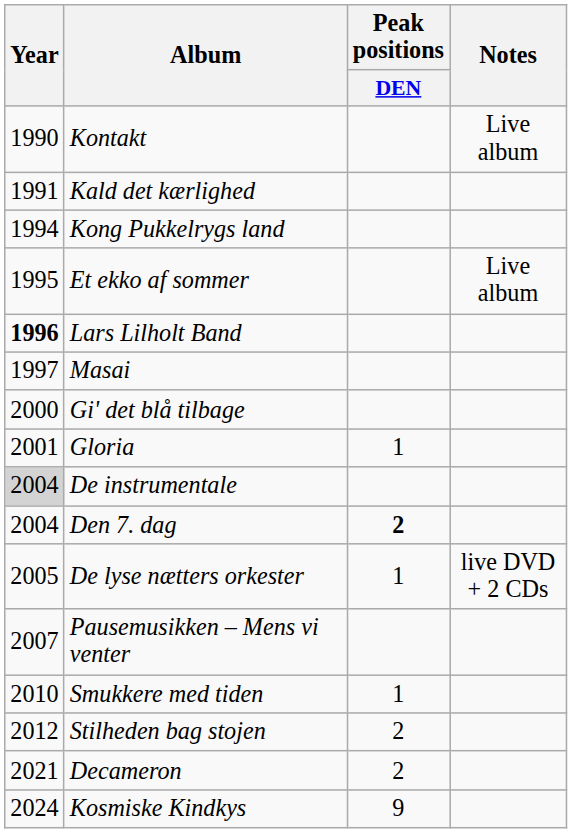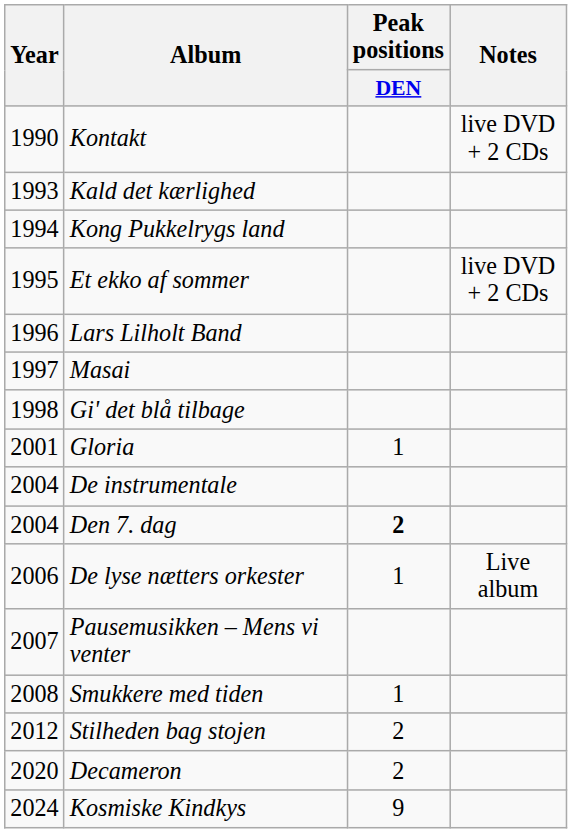 <table class="wikitable">
 <tr>
 <th align="center" rowspan="2" width="10">Year</th>
 <th align="center" rowspan="2" width="180">Album</th>
 <th align="center" colspan="1" width="20">Peak positions</th>
 <th align="center" rowspan="2" width="70">Notes</th>
 </tr>
 <tr>
 <th scope="col" style="width:3em;font-size:90%;"><a href='#'>DEN</a><br></th>
 </tr>
 <tr>
 <td style="text-align:center;">1990</td>
 <td><em>Kontakt</em></td>
 <td style="text-align:center;"></td>
-<td style="text-align:center;">Live album</td>
+<td style="text-align:center;">live DVD + 2 CDs</td>
 </tr>
 <tr>
-<td style="text-align:center;">1991</td>
+<td style="text-align:center;">1993</td>
 <td><em>Kald det kærlighed</em></td>
 <td style="text-align:center;"></td>
 <td style="text-align:center;"></td>
 </tr>
 <tr>
 <td style="text-align:center;">1994</td>
 <td><em>Kong Pukkelrygs land</em></td>
 <td style="text-align:center;"></td>
 <td style="text-align:center;"></td>
 </tr>
 <tr>
 <td style="text-align:center;">1995</td>
 <td><em>Et ekko af sommer</em></td>
 <td style="text-align:center;"></td>
-<td style="text-align:center;">Live album</td>
+<td style="text-align:center;">live DVD + 2 CDs</td>
 </tr>
 <tr>
-<td style="text-align:center;"><strong>1996</strong></td>
+<td style="text-align:center;">1996</td>
 <td><em>Lars Lilholt Band</em></td>
 <td style="text-align:center;"></td>
 <td style="text-align:center;"></td>
 </tr>
 <tr>
 <td style="text-align:center;">1997</td>
 <td><em>Masai</em></td>
 <td style="text-align:center;"></td>
 <td style="text-align:center;"></td>
 </tr>
 <tr>
-<td style="text-align:center;">2000</td>
+<td style="text-align:center;">1998</td>
 <td><em>Gi' det blå tilbage</em></td>
 <td style="text-align:center;"></td>
 <td style="text-align:center;"></td>
 </tr>
 <tr>
 <td style="text-align:center;">2001</td>
 <td><em>Gloria</em></td>
 <td style="text-align:center;">1</td>
 <td style="text-align:center;"></td>
 </tr>
 <tr>
-<td style="background: lightgrey; text-align:center;">2004</td>
+<td style="text-align:center;">2004</td>
 <td><em>De instrumentale</em></td>
 <td style="text-align:center;"></td>
 <td style="text-align:center;"></td>
 </tr>
 <tr>
 <td style="text-align:center;">2004</td>
 <td><em>Den 7. dag</em></td>
 <td style="text-align:center;"><strong>2</strong></td>
 <td style="text-align:center;"></td>
 </tr>
 <tr>
-<td style="text-align:center;">2005</td>
+<td style="text-align:center;">2006</td>
 <td><em>De lyse nætters orkester</em></td>
 <td style="text-align:center;">1</td>
-<td style="text-align:center;">live DVD + 2 CDs</td>
+<td style="text-align:center;">Live album</td>
 </tr>
 <tr>
 <td style="text-align:center;">2007</td>
 <td><em>Pausemusikken – Mens vi venter</em></td>
 <td style="text-align:center;"></td>
 <td style="text-align:center;"></td>
 </tr>
 <tr>
-<td style="text-align:center;">2010</td>
+<td style="text-align:center;">2008</td>
 <td><em>Smukkere med tiden</em></td>
 <td style="text-align:center;">1</td>
 <td style="text-align:center;"></td>
 </tr>
 <tr>
 <td style="text-align:center;">2012</td>
 <td><em>Stilheden bag stojen</em></td>
 <td style="text-align:center;">2</td>
 <td style="text-align:center;"></td>
 </tr>
 <tr>
-<td style="text-align:center;">2021</td>
+<td style="text-align:center;">2020</td>
 <td><em>Decameron</em></td>
 <td style="text-align:center;">2<br></td>
 <td style="text-align:center;"></td>
 </tr>
 <tr>
 <td style="text-align:center;">2024</td>
 <td><em>Kosmiske Kindkys</em></td>
 <td style="text-align:center;">9<br></td>
 <td style="text-align:center;"></td>
 </tr>
 </table>
